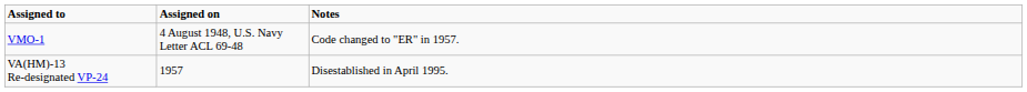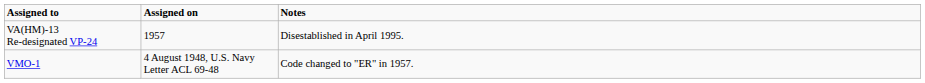 <table class="wikitable" style="width: 70%;">
 <tr>
 <td style="width: 200px;"><strong>Assigned to</strong></td>
 <td style="width: 200px;"><strong>Assigned on</strong></td>
 <td><strong>Notes</strong></td>
 </tr>
 <tr>
+<td>VA(HM)-13<br>Re-designated <a href='#'>VP-24</a></td>
+<td>1957</td>
+<td>Disestablished in April 1995.</td>
+</tr>
+<tr>
 <td><a href='#'>VMO-1</a></td>
 <td>4 August 1948, U.S. Navy Letter ACL 69-48</td>
 <td>Code changed to "ER" in 1957.</td>
 </tr>
-<tr>
-<td>VA(HM)-13<br>Re-designated <a href='#'>VP-24</a></td>
-<td>1957</td>
-<td>Disestablished in April 1995.</td>
-</tr>
 </table>
